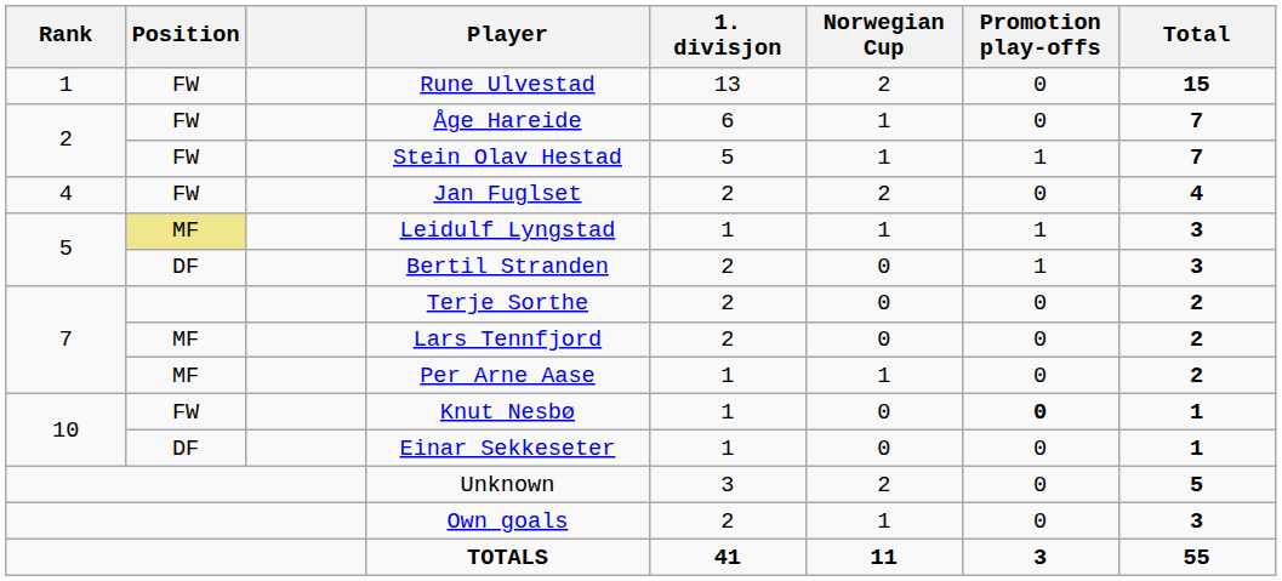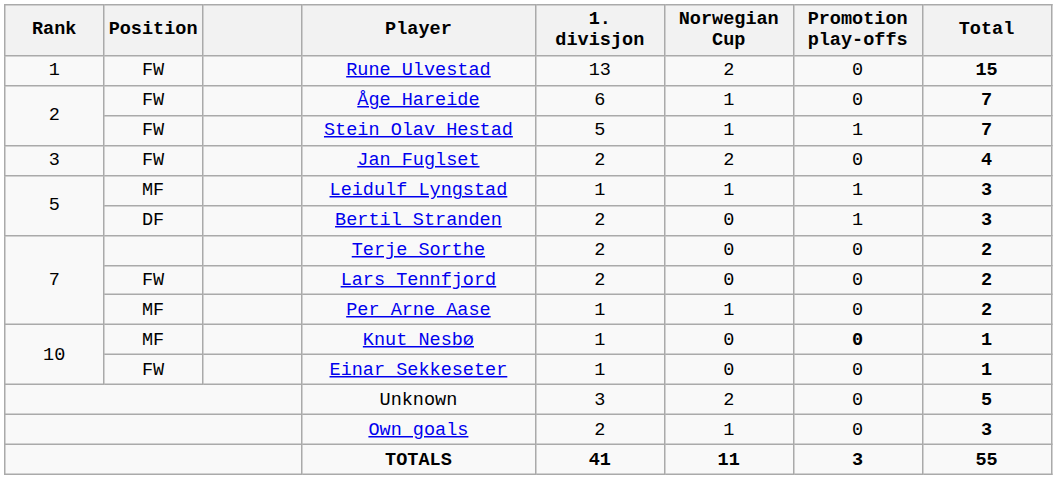 <table class="wikitable" style="font-size: 95%; text-align: center;">
 <tr>
 <th width=60>Rank</th>
 <th width=60>Position</th>
 <th width=60></th>
 <th width=150>Player</th>
 <th width=80>1. divisjon</th>
 <th width=80>Norwegian Cup</th>
 <th width=80>Promotion play-offs</th>
 <th width=80><strong>Total</strong></th>
 </tr>
 <tr>
 <td>1</td>
 <td>FW</td>
 <td></td>
 <td><a href='#'>Rune Ulvestad</a></td>
 <td>13</td>
 <td>2</td>
 <td>0</td>
 <td><strong>15</strong></td>
 </tr>
 <tr>
 <td rowspan=2>2</td>
 <td>FW</td>
 <td></td>
 <td><a href='#'>Åge Hareide</a></td>
 <td>6</td>
 <td>1</td>
 <td>0</td>
 <td><strong>7</strong></td>
 </tr>
 <tr>
 <td>FW</td>
 <td></td>
 <td><a href='#'>Stein Olav Hestad</a></td>
 <td>5</td>
 <td>1</td>
 <td>1</td>
 <td><strong>7</strong></td>
 </tr>
 <tr>
-<td>4</td>
+<td>3</td>
 <td>FW</td>
 <td></td>
 <td><a href='#'>Jan Fuglset</a></td>
 <td>2</td>
 <td>2</td>
 <td>0</td>
 <td><strong>4</strong></td>
 </tr>
 <tr>
 <td rowspan=2>5</td>
-<td style="background: khaki;">MF</td>
+<td>MF</td>
 <td></td>
 <td><a href='#'>Leidulf Lyngstad</a></td>
 <td>1</td>
 <td>1</td>
 <td>1</td>
 <td><strong>3</strong></td>
 </tr>
 <tr>
 <td>DF</td>
 <td></td>
 <td><a href='#'>Bertil Stranden</a></td>
 <td>2</td>
 <td>0</td>
 <td>1</td>
 <td><strong>3</strong></td>
 </tr>
 <tr>
 <td rowspan=3>7</td>
 <td></td>
 <td></td>
 <td><a href='#'>Terje Sorthe</a></td>
 <td>2</td>
 <td>0</td>
 <td>0</td>
 <td><strong>2</strong></td>
 </tr>
 <tr>
-<td>MF</td>
+<td>FW</td>
 <td></td>
 <td><a href='#'>Lars Tennfjord</a></td>
 <td>2</td>
 <td>0</td>
 <td>0</td>
 <td><strong>2</strong></td>
 </tr>
 <tr>
 <td>MF</td>
 <td></td>
 <td><a href='#'>Per Arne Aase</a></td>
 <td>1</td>
 <td>1</td>
 <td>0</td>
 <td><strong>2</strong></td>
 </tr>
 <tr>
 <td rowspan=2>10</td>
-<td>FW</td>
+<td>MF</td>
 <td></td>
 <td><a href='#'>Knut Nesbø</a></td>
 <td>1</td>
 <td>0</td>
 <td><strong>0</strong></td>
 <td><strong>1</strong></td>
 </tr>
 <tr>
-<td>DF</td>
+<td>FW</td>
 <td></td>
 <td><a href='#'>Einar Sekkeseter</a></td>
 <td>1</td>
 <td>0</td>
 <td>0</td>
 <td><strong>1</strong></td>
 </tr>
 <tr>
 <td colspan="3"></td>
 <td>Unknown</td>
 <td>3</td>
 <td>2</td>
 <td>0</td>
 <td><strong>5</strong></td>
 </tr>
 <tr>
 <td colspan="3"></td>
 <td><a href='#'>Own goals</a></td>
 <td>2</td>
 <td>1</td>
 <td>0</td>
 <td><strong>3</strong></td>
 </tr>
 <tr>
 <td colspan="3"></td>
 <td><strong>TOTALS</strong></td>
 <td><strong>41</strong></td>
 <td><strong>11</strong></td>
 <td><strong>3</strong></td>
 <td><strong>55</strong></td>
 </tr>
 </table>
